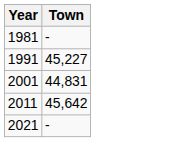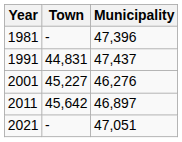 <table class="wikitable">
 <tr>
 <th>Year</th>
 <th>Town</th>
+<th>Municipality</th>
 </tr>
 <tr>
 <td>1981</td>
 <td>-</td>
+<td>47,396</td>
 </tr>
 <tr>
 <td>1991</td>
-<td>45,227</td>
+<td>44,831</td>
+<td>47,437</td>
 </tr>
 <tr>
 <td>2001</td>
-<td>44,831</td>
+<td>45,227</td>
+<td>46,276</td>
 </tr>
 <tr>
 <td>2011</td>
 <td>45,642</td>
+<td>46,897</td>
 </tr>
 <tr>
 <td>2021</td>
 <td>-</td>
+<td>47,051</td>
 </tr>
 </table>
